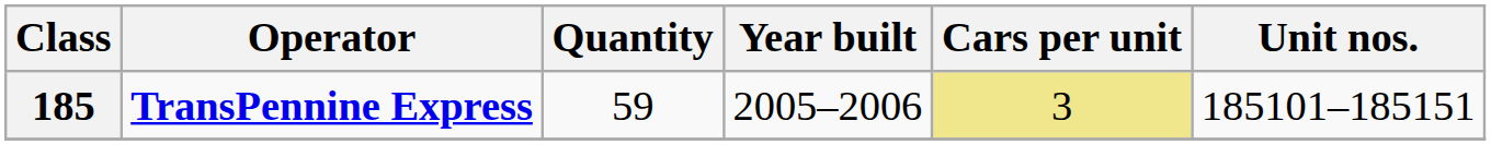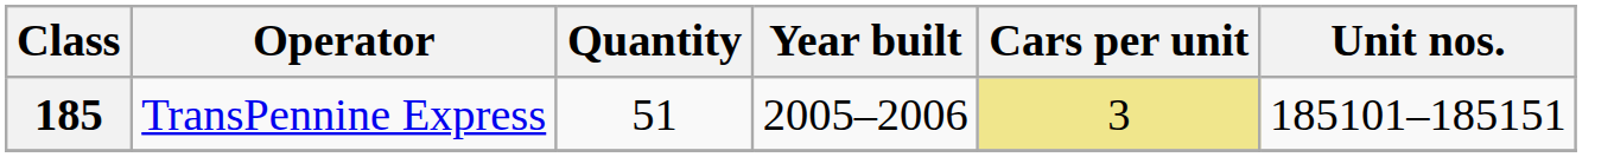 <table class="wikitable">
 <tr>
 <th>Class</th>
 <th>Operator</th>
 <th>Quantity</th>
 <th>Year built</th>
 <th>Cars per unit</th>
 <th>Unit nos.</th>
 </tr>
 <tr>
 <th>185</th>
-<td><strong><a href='#'>TransPennine Express</a></strong></td>
-<td align=center>59</td>
+<td><a href='#'>TransPennine Express</a></td>
+<td align=center>51</td>
 <td align=center>2005–2006</td>
 <td align=center style="background: khaki;">3</td>
 <td>185101–185151</td>
 </tr>
 <tr>
 </tr>
 </table>
